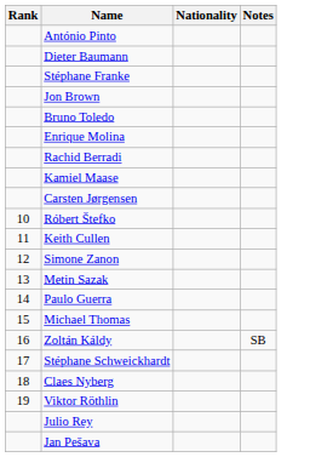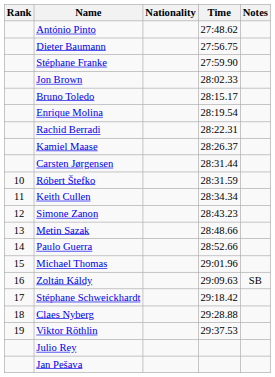 <table class="wikitable sortable" style="text-align:center">
 <tr>
 <th>Rank</th>
 <th>Name</th>
 <th>Nationality</th>
+<th>Time</th>
 <th>Notes</th>
 </tr>
 <tr>
 <td></td>
 <td align=left><a href='#'>António Pinto</a></td>
 <td align=left></td>
+<td>27:48.62</td>
 <td></td>
 </tr>
 <tr>
 <td></td>
 <td align=left><a href='#'>Dieter Baumann</a></td>
 <td align=left></td>
+<td>27:56.75</td>
 <td></td>
 </tr>
 <tr>
 <td></td>
 <td align=left><a href='#'>Stéphane Franke</a></td>
 <td align=left></td>
+<td>27:59.90</td>
 <td></td>
 </tr>
 <tr>
 <td></td>
 <td align=left><a href='#'>Jon Brown</a></td>
 <td align=left></td>
+<td>28:02.33</td>
 <td></td>
 </tr>
 <tr>
 <td></td>
 <td align=left><a href='#'>Bruno Toledo</a></td>
 <td align=left></td>
+<td>28:15.17</td>
 <td></td>
 </tr>
 <tr>
 <td></td>
 <td align=left><a href='#'>Enrique Molina</a></td>
 <td align=left></td>
+<td>28:19.54</td>
 <td></td>
 </tr>
 <tr>
 <td></td>
 <td align=left><a href='#'>Rachid Berradi</a></td>
 <td align=left></td>
+<td>28:22.31</td>
 <td></td>
 </tr>
 <tr>
 <td></td>
 <td align=left><a href='#'>Kamiel Maase</a></td>
 <td align=left></td>
+<td>28:26.37</td>
 <td></td>
 </tr>
 <tr>
 <td></td>
 <td align=left><a href='#'>Carsten Jørgensen</a></td>
 <td align=left></td>
+<td>28:31.44</td>
 <td></td>
 </tr>
 <tr>
 <td>10</td>
 <td align=left><a href='#'>Róbert Štefko</a></td>
 <td align=left></td>
+<td>28:31.59</td>
 <td></td>
 </tr>
 <tr>
 <td>11</td>
 <td align=left><a href='#'>Keith Cullen</a></td>
 <td align=left></td>
+<td>28:34.34</td>
 <td></td>
 </tr>
 <tr>
 <td>12</td>
 <td align=left><a href='#'>Simone Zanon</a></td>
 <td align=left></td>
+<td>28:43.23</td>
 <td></td>
 </tr>
 <tr>
 <td>13</td>
 <td align=left><a href='#'>Metin Sazak</a></td>
 <td align=left></td>
+<td>28:48.66</td>
 <td></td>
 </tr>
 <tr>
 <td>14</td>
 <td align=left><a href='#'>Paulo Guerra</a></td>
 <td align=left></td>
+<td>28:52.66</td>
 <td></td>
 </tr>
 <tr>
 <td>15</td>
 <td align=left><a href='#'>Michael Thomas</a></td>
 <td align=left></td>
+<td>29:01.96</td>
 <td></td>
 </tr>
 <tr>
 <td>16</td>
 <td align=left><a href='#'>Zoltán Káldy</a></td>
 <td align=left></td>
+<td>29:09.63</td>
 <td>SB</td>
 </tr>
 <tr>
 <td>17</td>
 <td align=left><a href='#'>Stéphane Schweickhardt</a></td>
 <td align=left></td>
+<td>29:18.42</td>
 <td></td>
 </tr>
 <tr>
 <td>18</td>
 <td align=left><a href='#'>Claes Nyberg</a></td>
 <td align=left></td>
+<td>29:28.88</td>
 <td></td>
 </tr>
 <tr>
 <td>19</td>
 <td align=left><a href='#'>Viktor Röthlin</a></td>
 <td align=left></td>
+<td>29:37.53</td>
 <td></td>
 </tr>
 <tr>
 <td></td>
 <td align=left><a href='#'>Julio Rey</a></td>
 <td align=left></td>
 <td></td>
+<td></td>
 </tr>
 <tr>
 <td></td>
 <td align=left><a href='#'>Jan Pešava</a></td>
 <td align=left></td>
 <td></td>
+<td></td>
 </tr>
 </table>
